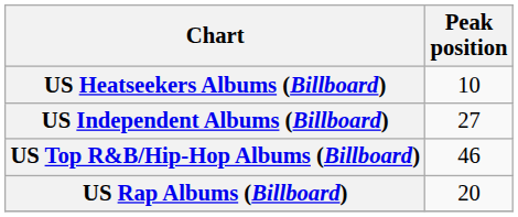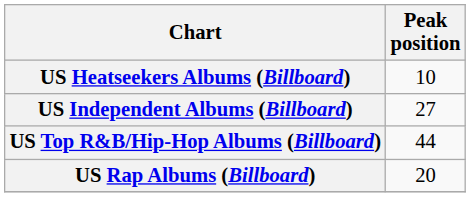 <table class="wikitable plainrowheaders sortable" style="text-align:center;" border="1">
 <tr>
 <th scope="col">Chart</th>
 <th scope="col">Peak<br>position</th>
 </tr>
 <tr>
 <th scope="row">US <a href='#'>Heatseekers Albums</a> (<em><a href='#'>Billboard</a></em>)</th>
 <td>10</td>
 </tr>
 <tr>
 <th scope="row">US <a href='#'>Independent Albums</a> (<em><a href='#'>Billboard</a></em>)</th>
 <td>27</td>
 </tr>
 <tr>
 <th scope="row">US <a href='#'>Top R&B/Hip-Hop Albums</a> (<em><a href='#'>Billboard</a></em>)</th>
-<td>46</td>
+<td>44</td>
 </tr>
 <tr>
 <th scope="row">US <a href='#'>Rap Albums</a> (<em><a href='#'>Billboard</a></em>)</th>
 <td>20</td>
 </tr>
 <tr>
 </tr>
 </table>
